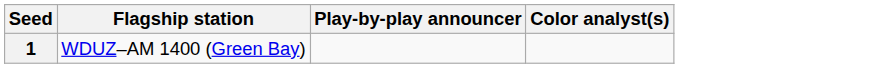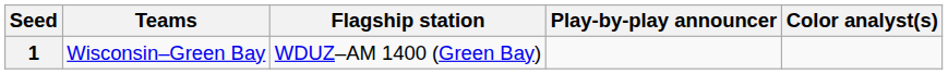 <table class="wikitable">
 <tr>
 <th>Seed</th>
+<th>Teams</th>
 <th>Flagship station</th>
 <th>Play-by-play announcer</th>
 <th>Color analyst(s)</th>
 </tr>
 <tr>
 <th>1</th>
+<td><a href='#'>Wisconsin–Green Bay</a></td>
 <td><a href='#'>WDUZ</a>–AM 1400 (<a href='#'>Green Bay</a>)</td>
 <td></td>
 <td></td>
 </tr>
 </table>
